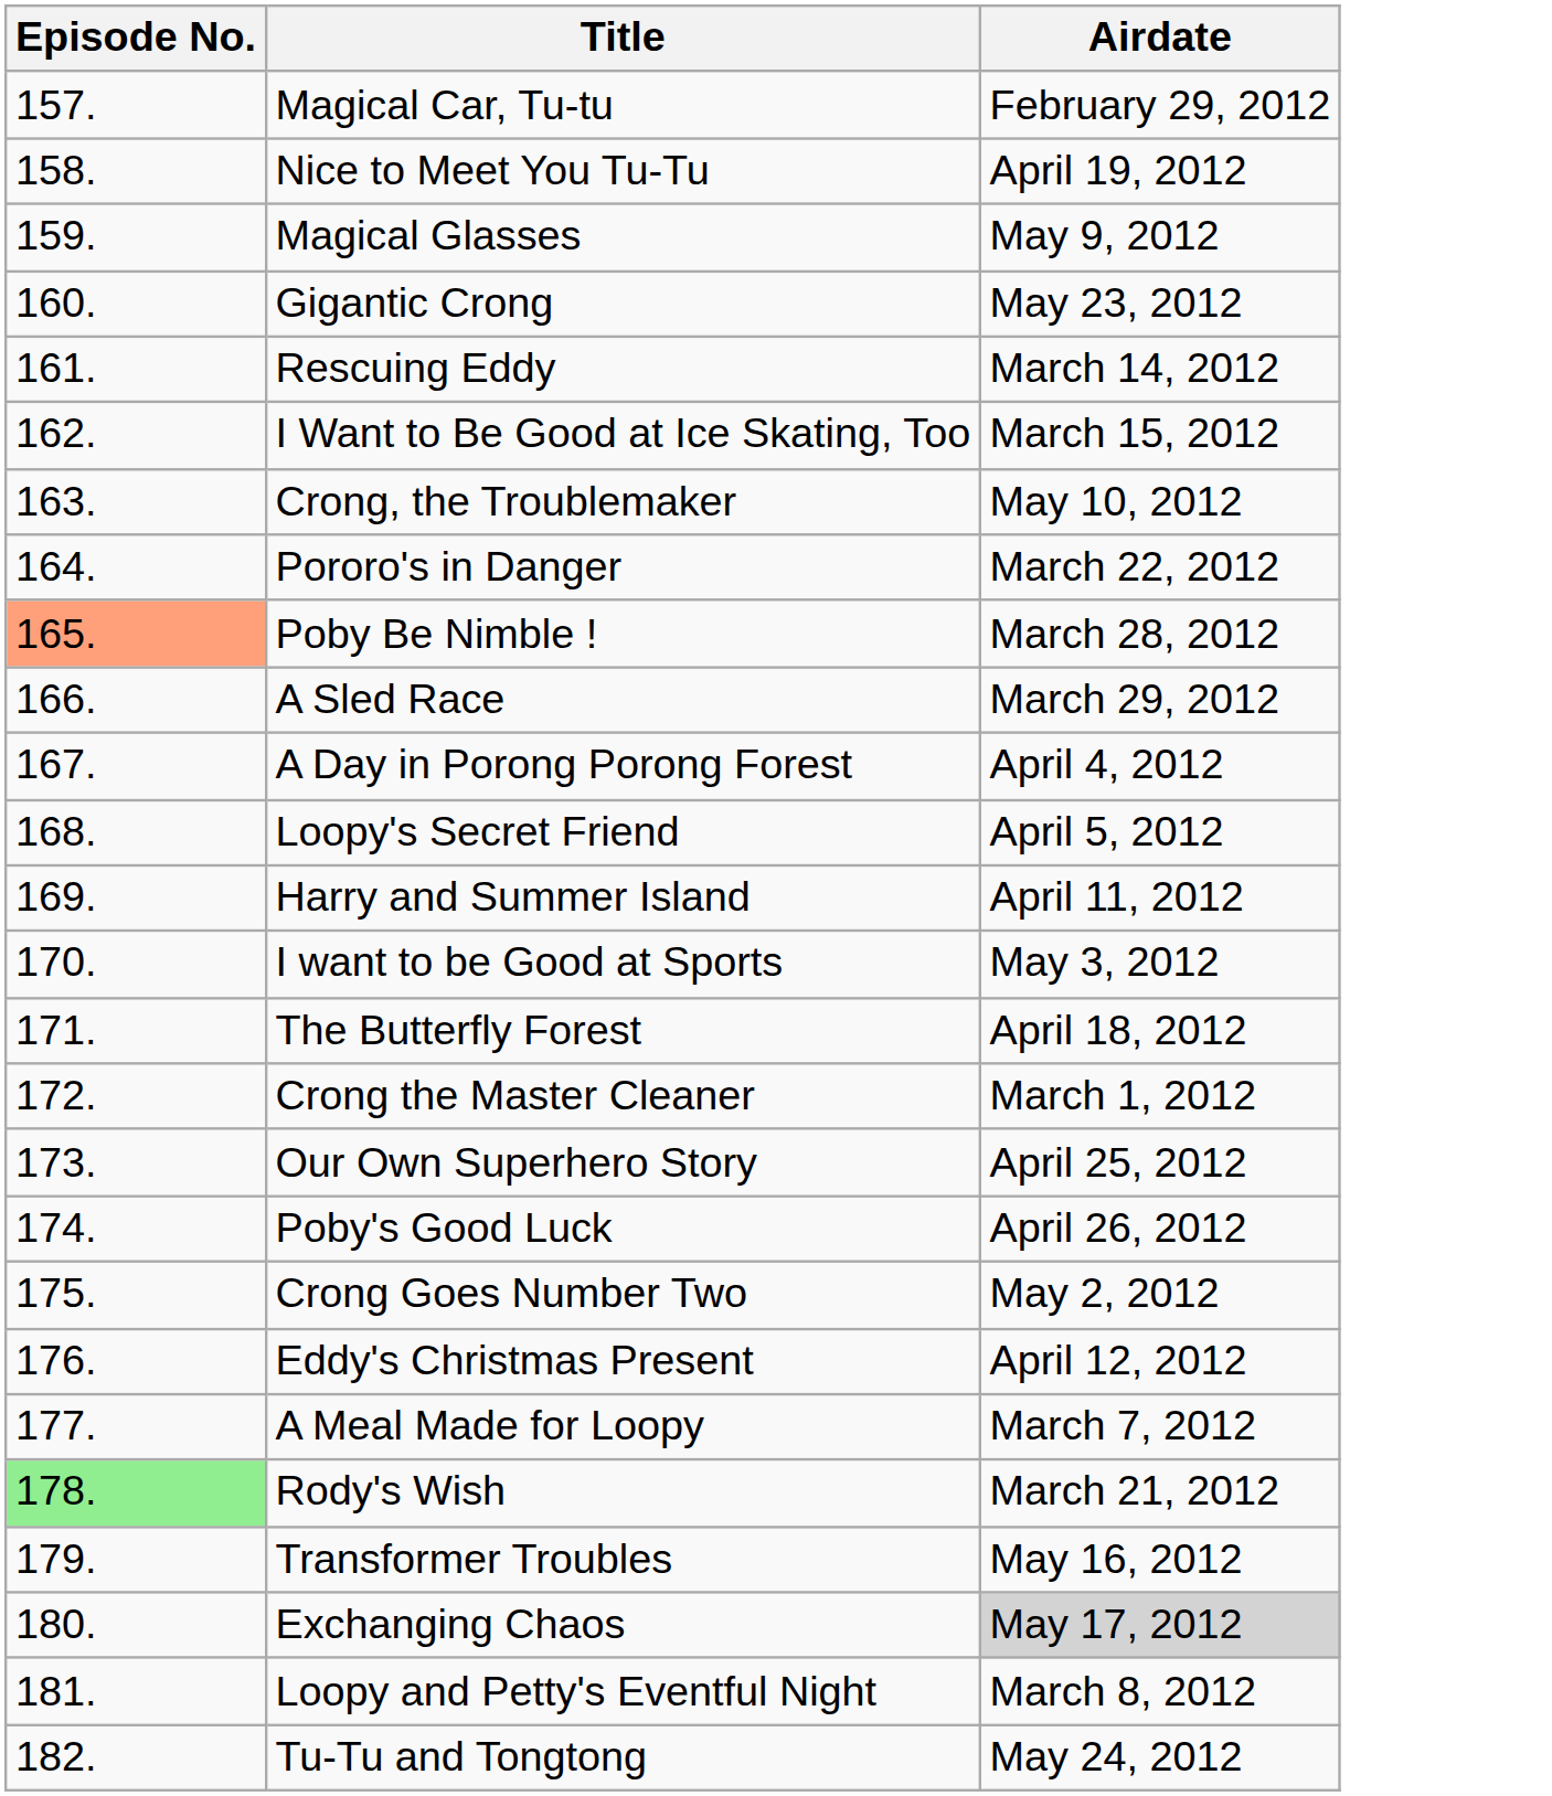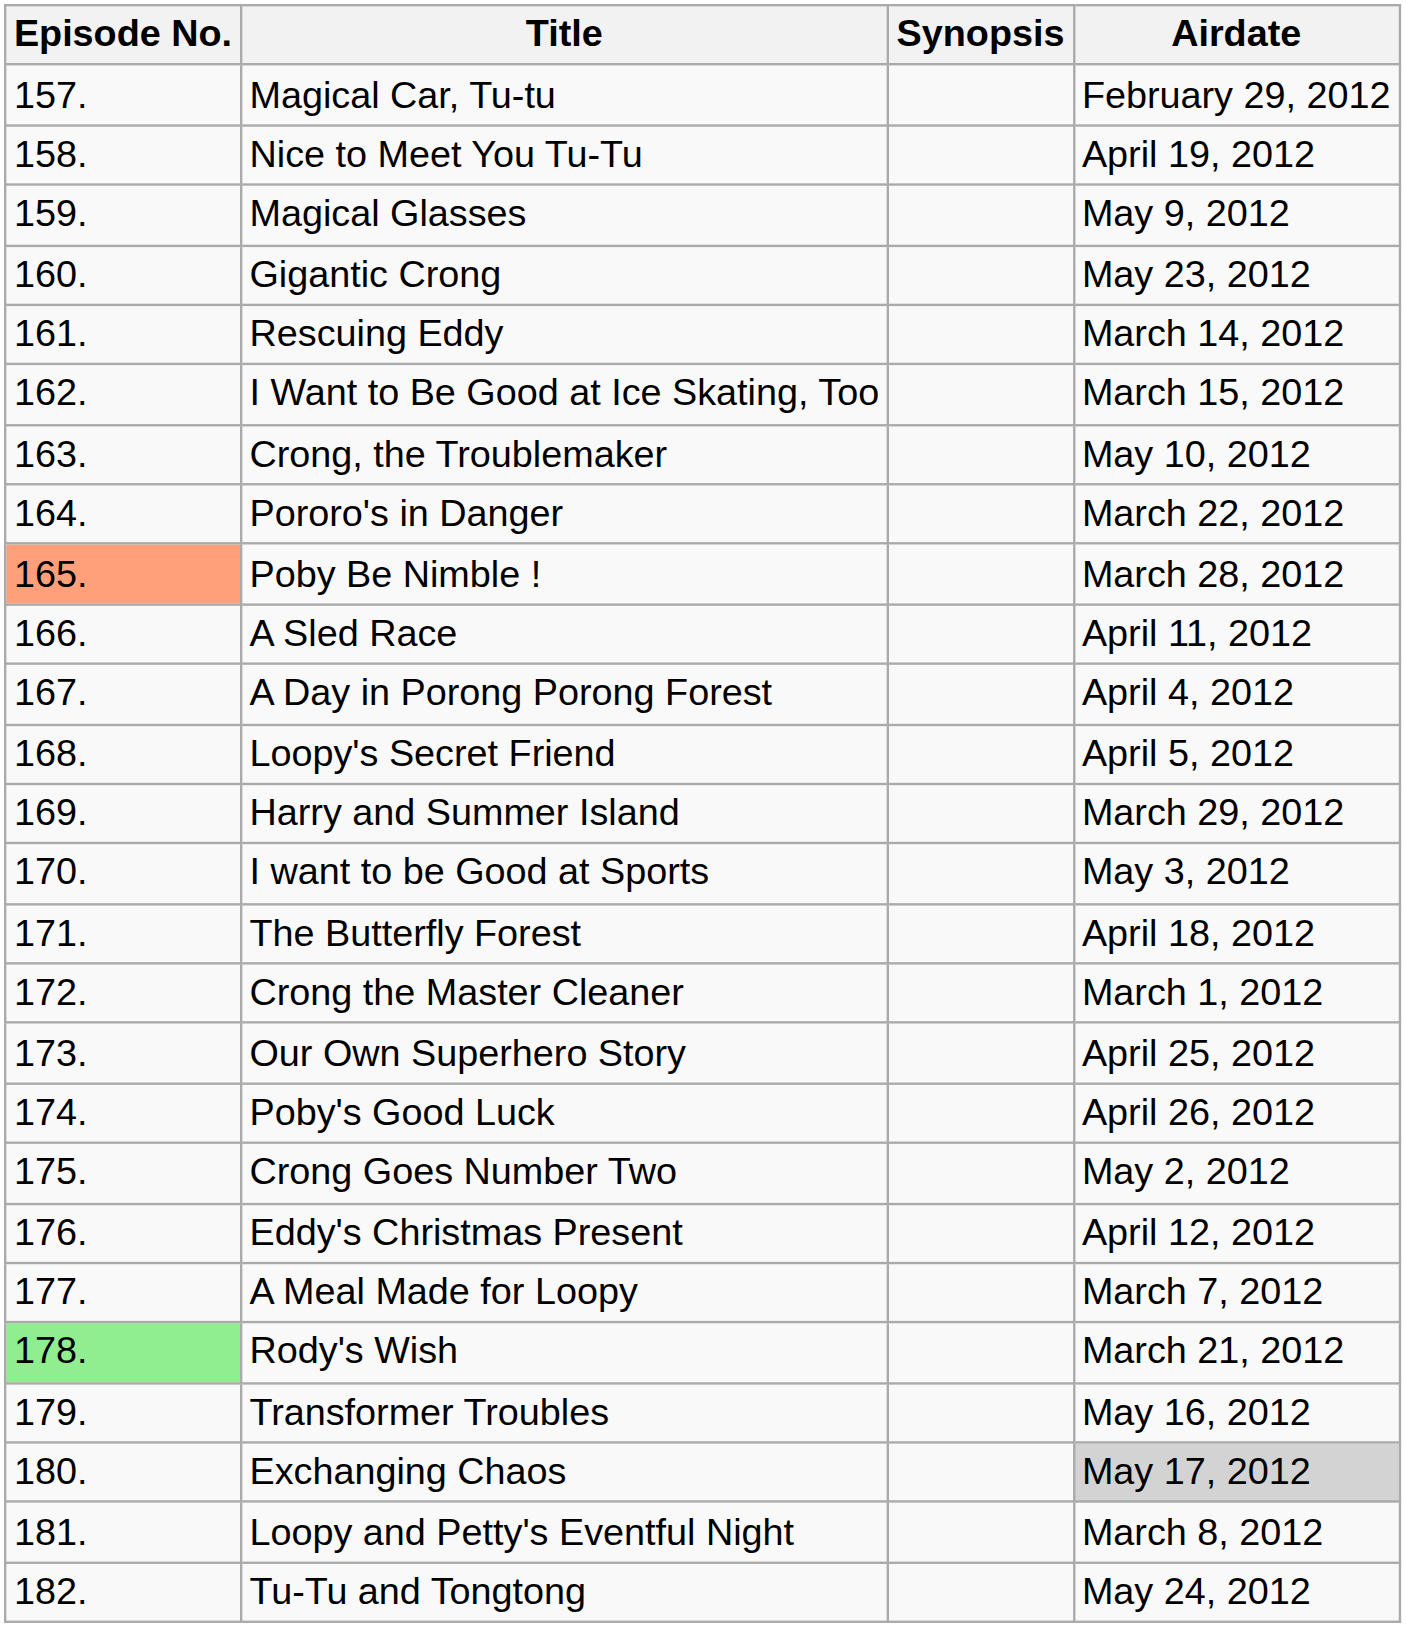 <table class="wikitable">
 <tr>
 <th>Episode No.</th>
 <th>Title</th>
+<th>Synopsis</th>
 <th>Airdate</th>
 </tr>
 <tr>
 <td>157.</td>
 <td>Magical Car, Tu-tu</td>
+<td></td>
 <td>February 29, 2012</td>
 </tr>
 <tr>
 <td>158.</td>
 <td>Nice to Meet You Tu-Tu</td>
+<td></td>
 <td>April 19, 2012</td>
 </tr>
 <tr>
 <td>159.</td>
 <td>Magical Glasses</td>
+<td></td>
 <td>May 9, 2012</td>
 </tr>
 <tr>
 <td>160.</td>
 <td>Gigantic Crong</td>
+<td></td>
 <td>May 23, 2012</td>
 </tr>
 <tr>
 <td>161.</td>
 <td>Rescuing Eddy</td>
+<td></td>
 <td>March 14, 2012</td>
 </tr>
 <tr>
 <td>162.</td>
 <td>I Want to Be Good at Ice Skating, Too</td>
+<td></td>
 <td>March 15, 2012</td>
 </tr>
 <tr>
 <td>163.</td>
 <td>Crong, the Troublemaker</td>
+<td></td>
 <td>May 10, 2012</td>
 </tr>
 <tr>
 <td>164.</td>
 <td>Pororo's in Danger</td>
+<td></td>
 <td>March 22, 2012</td>
 </tr>
 <tr>
 <td style="background: lightsalmon;">165.</td>
 <td>Poby Be Nimble !</td>
+<td></td>
 <td>March 28, 2012</td>
 </tr>
 <tr>
 <td>166.</td>
 <td>A Sled Race</td>
-<td>March 29, 2012</td>
+<td></td>
+<td>April 11, 2012</td>
 </tr>
 <tr>
 <td>167.</td>
 <td>A Day in Porong Porong Forest</td>
+<td></td>
 <td>April 4, 2012</td>
 </tr>
 <tr>
 <td>168.</td>
 <td>Loopy's Secret Friend</td>
+<td></td>
 <td>April 5, 2012</td>
 </tr>
 <tr>
 <td>169.</td>
 <td>Harry and Summer Island</td>
-<td>April 11, 2012</td>
+<td></td>
+<td>March 29, 2012</td>
 </tr>
 <tr>
 <td>170.</td>
 <td>I want to be Good at Sports</td>
+<td></td>
 <td>May 3, 2012</td>
 </tr>
 <tr>
 <td>171.</td>
 <td>The Butterfly Forest</td>
+<td></td>
 <td>April 18, 2012</td>
 </tr>
 <tr>
 <td>172.</td>
 <td>Crong the Master Cleaner</td>
+<td></td>
 <td>March 1, 2012</td>
 </tr>
 <tr>
 <td>173.</td>
 <td>Our Own Superhero Story</td>
+<td></td>
 <td>April 25, 2012</td>
 </tr>
 <tr>
 <td>174.</td>
 <td>Poby's Good Luck</td>
+<td></td>
 <td>April 26, 2012</td>
 </tr>
 <tr>
 <td>175.</td>
 <td>Crong Goes Number Two</td>
+<td></td>
 <td>May 2, 2012</td>
 </tr>
 <tr>
 <td>176.</td>
 <td>Eddy's Christmas Present</td>
+<td></td>
 <td>April 12, 2012</td>
 </tr>
 <tr>
 <td>177.</td>
 <td>A Meal Made for Loopy</td>
+<td></td>
 <td>March 7, 2012</td>
 </tr>
 <tr>
 <td style="background: lightgreen;">178.</td>
 <td>Rody's Wish</td>
+<td></td>
 <td>March 21, 2012</td>
 </tr>
 <tr>
 <td>179.</td>
 <td>Transformer Troubles</td>
+<td></td>
 <td>May 16, 2012</td>
 </tr>
 <tr>
 <td>180.</td>
 <td>Exchanging Chaos</td>
+<td></td>
 <td style="background: lightgrey;">May 17, 2012</td>
 </tr>
 <tr>
 <td>181.</td>
 <td>Loopy and Petty's Eventful Night</td>
+<td></td>
 <td>March 8, 2012</td>
 </tr>
 <tr>
 <td>182.</td>
 <td>Tu-Tu and Tongtong</td>
+<td></td>
 <td>May 24, 2012</td>
 </tr>
 </table>
